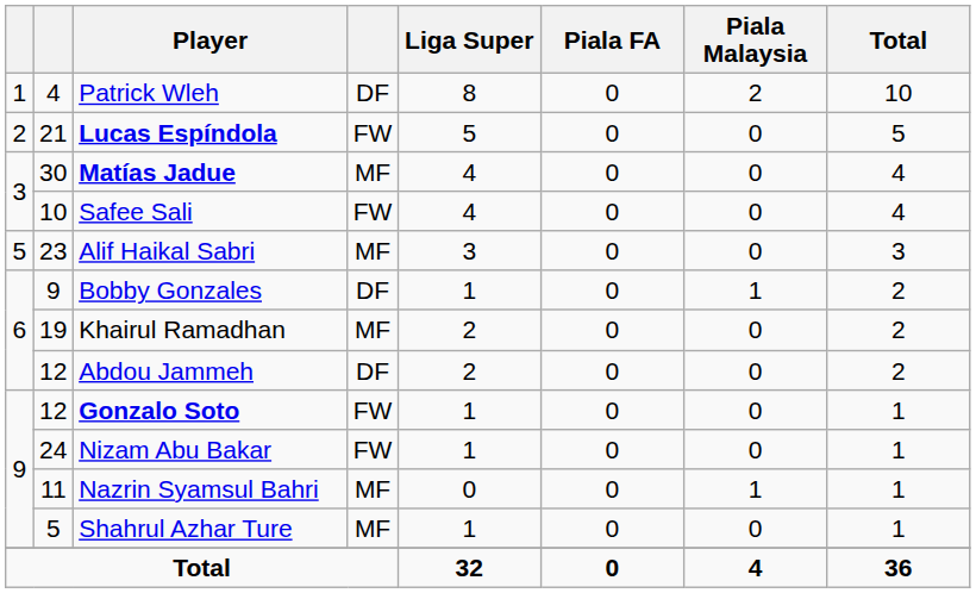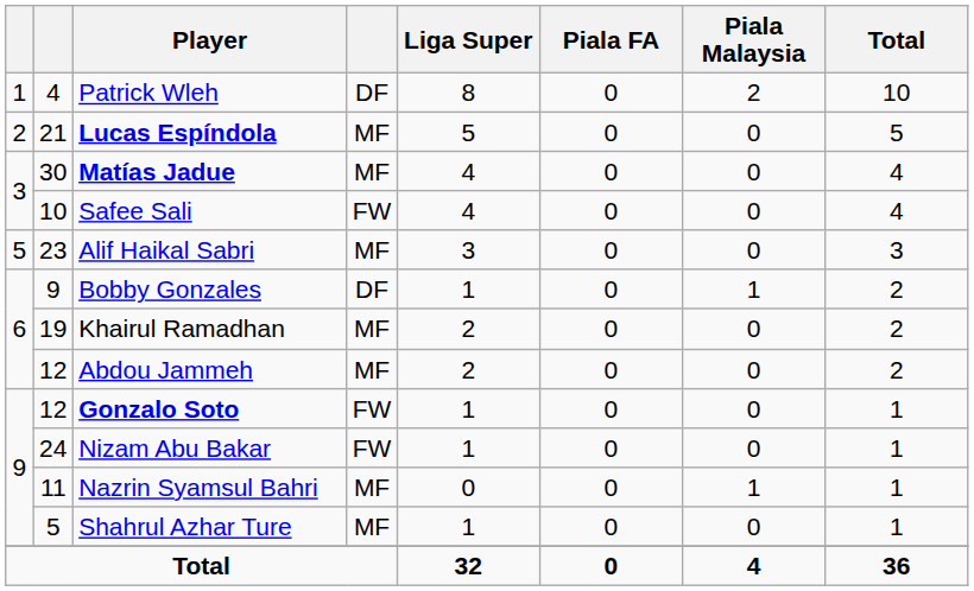 <table class="wikitable sortable" style="font-size: 95%; text-align: center;">
 <tr>
 <th width=10></th>
 <th width=10></th>
 <th scope=col style="width:160px;"><strong>Player</strong></th>
 <th width=10></th>
 <th width=80>Liga Super</th>
 <th width=80>Piala FA</th>
 <th width=80>Piala Malaysia</th>
 <th width=80>Total</th>
 </tr>
 <tr>
 <td>1</td>
 <td>4</td>
 <td align=left> <a href='#'>Patrick Wleh</a></td>
 <td>DF</td>
 <td>8</td>
 <td>0</td>
 <td>2</td>
 <td>10</td>
 </tr>
 <tr>
 <td>2</td>
 <td>21</td>
 <td align=left> <strong><a href='#'>Lucas Espíndola</a></strong></td>
-<td>FW</td>
+<td>MF</td>
 <td>5</td>
 <td>0</td>
 <td>0</td>
 <td>5</td>
 </tr>
 <tr>
 <td rowspan=2>3</td>
 <td>30</td>
 <td align=left> <strong><a href='#'>Matías Jadue</a></strong></td>
 <td>MF</td>
 <td>4</td>
 <td>0</td>
 <td>0</td>
 <td>4</td>
 </tr>
 <tr>
 <td>10</td>
 <td align=left> <a href='#'>Safee Sali</a></td>
 <td>FW</td>
 <td>4</td>
 <td>0</td>
 <td>0</td>
 <td>4</td>
 </tr>
 <tr>
 <td rowspan=1>5</td>
 <td>23</td>
 <td align=left> <a href='#'>Alif Haikal Sabri</a></td>
 <td>MF</td>
 <td>3</td>
 <td>0</td>
 <td>0</td>
 <td>3</td>
 </tr>
 <tr>
 <td rowspan=3>6</td>
 <td>9</td>
 <td align=left> <a href='#'>Bobby Gonzales</a></td>
 <td>DF</td>
 <td>1</td>
 <td>0</td>
 <td>1</td>
 <td>2</td>
 </tr>
 <tr>
 <td>19</td>
 <td align=left> Khairul Ramadhan</td>
 <td>MF</td>
 <td>2</td>
 <td>0</td>
 <td>0</td>
 <td>2</td>
 </tr>
 <tr>
 <td>12</td>
 <td align=left> <a href='#'>Abdou Jammeh</a></td>
-<td>DF</td>
+<td>MF</td>
 <td>2</td>
 <td>0</td>
 <td>0</td>
 <td>2</td>
 </tr>
 <tr>
 <td rowspan=4>9</td>
 <td>12</td>
 <td align=left> <strong><a href='#'>Gonzalo Soto</a></strong></td>
 <td>FW</td>
 <td>1</td>
 <td>0</td>
 <td>0</td>
 <td>1</td>
 </tr>
 <tr>
 <td>24</td>
 <td align=left> <a href='#'>Nizam Abu Bakar</a></td>
 <td>FW</td>
 <td>1</td>
 <td>0</td>
 <td>0</td>
 <td>1</td>
 </tr>
 <tr>
 <td>11</td>
 <td align=left> <a href='#'>Nazrin Syamsul Bahri</a></td>
 <td>MF</td>
 <td>0</td>
 <td>0</td>
 <td>1</td>
 <td>1</td>
 </tr>
 <tr>
 <td>5</td>
 <td align=left> <a href='#'>Shahrul Azhar Ture</a></td>
 <td>MF</td>
 <td>1</td>
 <td>0</td>
 <td>0</td>
 <td>1</td>
 </tr>
 <tr>
 </tr>
 <tr class="sortbottom">
 <td colspan=4><strong>Total</strong></td>
 <td><strong>32</strong></td>
 <td><strong>0</strong></td>
 <td><strong>4</strong></td>
 <td><strong>36</strong></td>
 </tr>
 </table>
